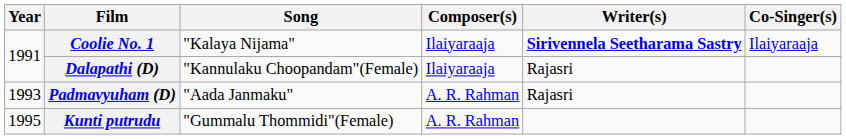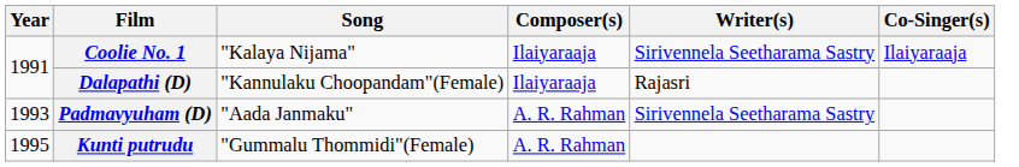 <table class="wikitable sortable">
 <tr>
 <th>Year</th>
 <th>Film</th>
 <th>Song</th>
 <th>Composer(s)</th>
 <th>Writer(s)</th>
 <th>Co-Singer(s)</th>
 </tr>
 <tr>
 <td rowspan="2">1991</td>
 <th><a href='#'><em>Coolie No. 1</em></a></th>
 <td>"Kalaya Nijama"</td>
 <td><a href='#'>Ilaiyaraaja</a></td>
-<td><strong><a href='#'>Sirivennela Seetharama Sastry</a></strong></td>
+<td><a href='#'>Sirivennela Seetharama Sastry</a></td>
 <td><a href='#'>Ilaiyaraaja</a></td>
 </tr>
 <tr>
 <th><em><a href='#'>Dalapathi</a> (D)</em></th>
 <td>"Kannulaku Choopandam"(Female)</td>
 <td><a href='#'>Ilaiyaraaja</a></td>
 <td>Rajasri</td>
 <td></td>
 </tr>
 <tr>
 <td>1993</td>
 <th><em><a href='#'>Padmavyuham</a> (D)</em></th>
 <td>"Aada Janmaku"</td>
 <td><a href='#'>A. R. Rahman</a></td>
-<td>Rajasri</td>
+<td><a href='#'>Sirivennela Seetharama Sastry</a></td>
 <td></td>
 </tr>
 <tr>
 <td>1995</td>
 <th><em><a href='#'>Kunti putrudu</a></em></th>
 <td>"Gummalu Thommidi"(Female)</td>
 <td><a href='#'>A. R. Rahman</a></td>
 <td></td>
 <td></td>
 </tr>
 </table>
